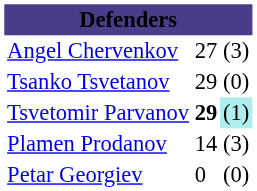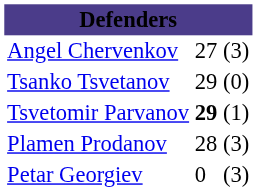 <table class="toccolours" border="0" cellpadding="2" cellspacing="0" align="left" style="margin:0.5em;">
 <tr>
 <th colspan="4" align="center" bgcolor="#4b3c8a"><span>Defenders</span></th>
 </tr>
 <tr>
 <td> <a href='#'>Angel Chervenkov</a></td>
 <td>27</td>
 <td>(3)</td>
 </tr>
 <tr>
 <td> <a href='#'>Tsanko Tsvetanov</a></td>
 <td>29</td>
 <td>(0)</td>
 </tr>
 <tr>
 <td> <a href='#'>Tsvetomir Parvanov</a></td>
 <td><strong>29</strong></td>
-<td style="background: paleturquoise;">(1)</td>
+<td>(1)</td>
 </tr>
 <tr>
 <td> <a href='#'>Plamen Prodanov</a></td>
-<td>14</td>
+<td>28</td>
 <td>(3)</td>
 </tr>
 <tr>
 <td> <a href='#'>Petar Georgiev</a></td>
 <td>0</td>
-<td>(0)</td>
+<td>(3)</td>
 </tr>
 <tr>
 </tr>
 </table>
